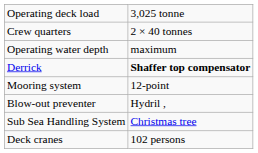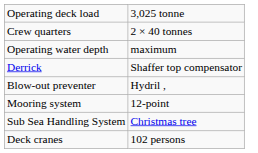 <table class="wikitable">
 <tr>
 <td>Operating deck load</td>
 <td>3,025 tonne</td>
 </tr>
 <tr>
 <td>Crew quarters</td>
 <td>2 × 40 tonnes</td>
 </tr>
 <tr>
 <td>Operating water depth</td>
 <td> maximum</td>
 </tr>
 <tr>
 <td><a href='#'>Derrick</a></td>
-<td><strong> Shaffer top compensator</strong></td>
+<td> Shaffer top compensator</td>
+</tr>
+<tr>
+<td>Blow-out preventer</td>
+<td>Hydril , </td>
 </tr>
 <tr>
 <td>Mooring system</td>
 <td>12-point</td>
-</tr>
-<tr>
-<td>Blow-out preventer</td>
-<td>Hydril , </td>
 </tr>
 <tr>
 <td>Sub Sea Handling System</td>
 <td><a href='#'>Christmas tree</a></td>
 </tr>
 <tr>
 <td>Deck cranes</td>
 <td>102 persons</td>
 </tr>
 </table>
